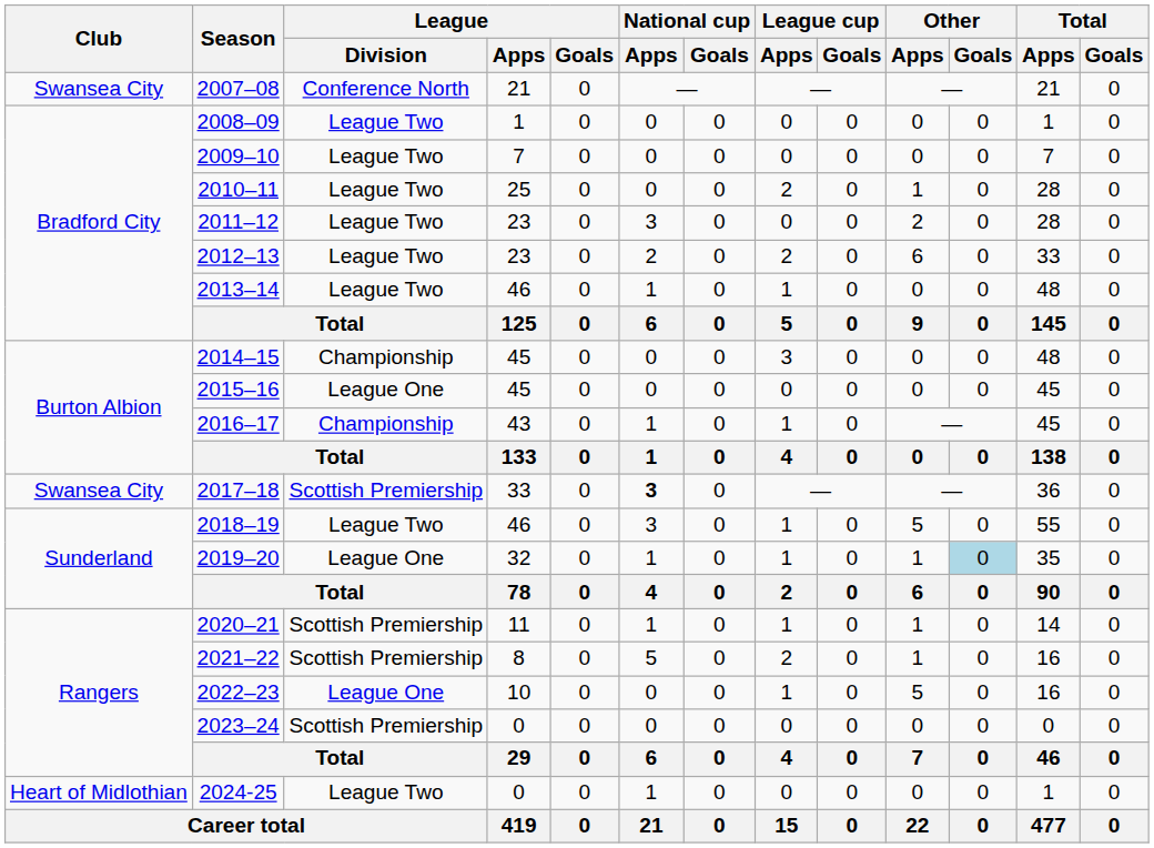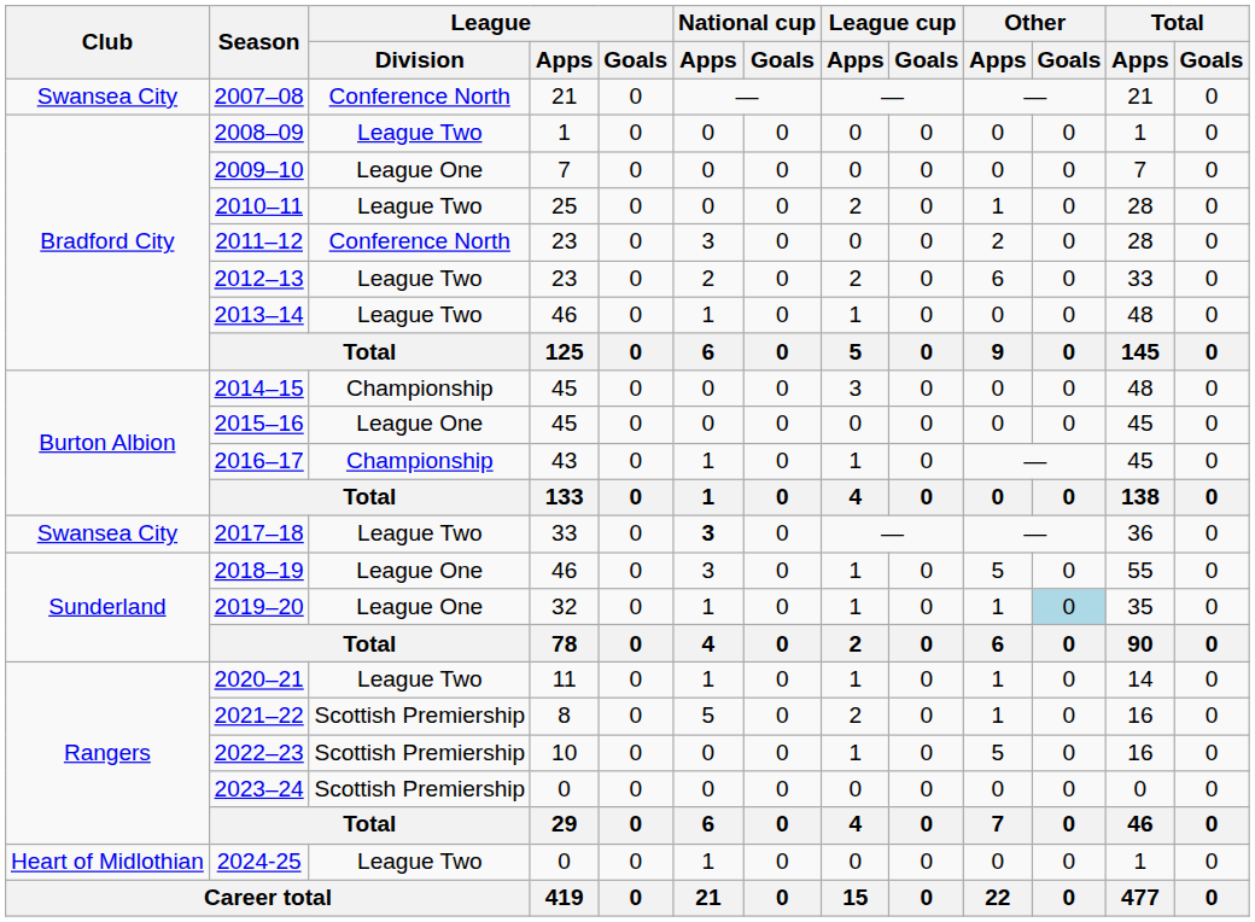 <table class=wikitable style="text-align: center;">
 <tr>
 <th rowspan=2>Club</th>
 <th rowspan=2>Season</th>
 <th colspan=3>League</th>
 <th colspan=2>National cup</th>
 <th colspan=2>League cup</th>
 <th colspan=2>Other</th>
 <th colspan=2>Total</th>
 </tr>
 <tr>
 <th>Division</th>
 <th>Apps</th>
 <th>Goals</th>
 <th>Apps</th>
 <th>Goals</th>
 <th>Apps</th>
 <th>Goals</th>
 <th>Apps</th>
 <th>Goals</th>
 <th>Apps</th>
 <th>Goals</th>
 </tr>
 <tr>
 <td><a href='#'>Swansea City</a></td>
 <td><a href='#'>2007–08</a></td>
 <td><a href='#'>Conference North</a></td>
 <td>21</td>
 <td>0</td>
 <td colspan=2>—</td>
 <td colspan=2>—</td>
 <td colspan=2>—</td>
 <td>21</td>
 <td>0</td>
 </tr>
 <tr>
 <td rowspan=7><a href='#'>Bradford City</a></td>
 <td><a href='#'>2008–09</a></td>
 <td><a href='#'>League Two</a></td>
 <td>1</td>
 <td>0</td>
 <td>0</td>
 <td>0</td>
 <td>0</td>
 <td>0</td>
 <td>0</td>
 <td>0</td>
 <td>1</td>
 <td>0</td>
 </tr>
 <tr>
 <td><a href='#'>2009–10</a></td>
-<td>League Two</td>
+<td>League One</td>
 <td>7</td>
 <td>0</td>
 <td>0</td>
 <td>0</td>
 <td>0</td>
 <td>0</td>
 <td>0</td>
 <td>0</td>
 <td>7</td>
 <td>0</td>
 </tr>
 <tr>
 <td><a href='#'>2010–11</a></td>
 <td>League Two</td>
 <td>25</td>
 <td>0</td>
 <td>0</td>
 <td>0</td>
 <td>2</td>
 <td>0</td>
 <td>1</td>
 <td>0</td>
 <td>28</td>
 <td>0</td>
 </tr>
 <tr>
 <td><a href='#'>2011–12</a></td>
-<td>League Two</td>
+<td><a href='#'>Conference North</a></td>
 <td>23</td>
 <td>0</td>
 <td>3</td>
 <td>0</td>
 <td>0</td>
 <td>0</td>
 <td>2</td>
 <td>0</td>
 <td>28</td>
 <td>0</td>
 </tr>
 <tr>
 <td><a href='#'>2012–13</a></td>
 <td>League Two</td>
 <td>23</td>
 <td>0</td>
 <td>2</td>
 <td>0</td>
 <td>2</td>
 <td>0</td>
 <td>6</td>
 <td>0</td>
 <td>33</td>
 <td>0</td>
 </tr>
 <tr>
 <td><a href='#'>2013–14</a></td>
 <td>League Two</td>
 <td>46</td>
 <td>0</td>
 <td>1</td>
 <td>0</td>
 <td>1</td>
 <td>0</td>
 <td>0</td>
 <td>0</td>
 <td>48</td>
 <td>0</td>
 </tr>
 <tr>
 <th colspan=2>Total</th>
 <th>125</th>
 <th>0</th>
 <th>6</th>
 <th>0</th>
 <th>5</th>
 <th>0</th>
 <th>9</th>
 <th>0</th>
 <th>145</th>
 <th>0</th>
 </tr>
 <tr>
 <td rowspan=4><a href='#'>Burton Albion</a></td>
 <td><a href='#'>2014–15</a></td>
 <td>Championship</td>
 <td>45</td>
 <td>0</td>
 <td>0</td>
 <td>0</td>
 <td>3</td>
 <td>0</td>
 <td>0</td>
 <td>0</td>
 <td>48</td>
 <td>0</td>
 </tr>
 <tr>
 <td><a href='#'>2015–16</a></td>
 <td>League One</td>
 <td>45</td>
 <td>0</td>
 <td>0</td>
 <td>0</td>
 <td>0</td>
 <td>0</td>
 <td>0</td>
 <td>0</td>
 <td>45</td>
 <td>0</td>
 </tr>
 <tr>
 <td><a href='#'>2016–17</a></td>
 <td><a href='#'>Championship</a></td>
 <td>43</td>
 <td>0</td>
 <td>1</td>
 <td>0</td>
 <td>1</td>
 <td>0</td>
 <td colspan=2>—</td>
 <td>45</td>
 <td>0</td>
 </tr>
 <tr>
 <th colspan=2>Total</th>
 <th>133</th>
 <th>0</th>
 <th>1</th>
 <th>0</th>
 <th>4</th>
 <th>0</th>
 <th>0</th>
 <th>0</th>
 <th>138</th>
 <th>0</th>
 </tr>
 <tr>
 <td><a href='#'>Swansea City</a></td>
 <td><a href='#'>2017–18</a></td>
-<td><a href='#'>Scottish Premiership</a></td>
+<td>League Two</td>
 <td>33</td>
 <td>0</td>
 <td><strong>3</strong></td>
 <td>0</td>
 <td colspan=2>—</td>
 <td colspan=2>—</td>
 <td>36</td>
 <td>0</td>
 </tr>
 <tr>
 <td rowspan="3"><a href='#'>Sunderland</a></td>
 <td><a href='#'>2018–19</a></td>
-<td>League Two</td>
+<td>League One</td>
 <td>46</td>
 <td>0</td>
 <td>3</td>
 <td>0</td>
 <td>1</td>
 <td>0</td>
 <td>5</td>
 <td>0</td>
 <td>55</td>
 <td>0</td>
 </tr>
 <tr>
 <td><a href='#'>2019–20</a></td>
 <td>League One</td>
 <td>32</td>
 <td>0</td>
 <td>1</td>
 <td>0</td>
 <td>1</td>
 <td>0</td>
 <td>1</td>
 <td style="background: lightblue;">0</td>
 <td>35</td>
 <td>0</td>
 </tr>
 <tr>
 <th colspan=2>Total</th>
 <th>78</th>
 <th>0</th>
 <th>4</th>
 <th>0</th>
 <th>2</th>
 <th>0</th>
 <th>6</th>
 <th>0</th>
 <th>90</th>
 <th>0</th>
 </tr>
 <tr>
 <td rowspan=5><a href='#'>Rangers</a></td>
 <td><a href='#'>2020–21</a></td>
-<td>Scottish Premiership</td>
+<td>League Two</td>
 <td>11</td>
 <td>0</td>
 <td>1</td>
 <td>0</td>
 <td>1</td>
 <td>0</td>
 <td>1</td>
 <td>0</td>
 <td>14</td>
 <td>0</td>
 </tr>
 <tr>
 <td><a href='#'>2021–22</a></td>
 <td>Scottish Premiership</td>
 <td>8</td>
 <td>0</td>
 <td>5</td>
 <td>0</td>
 <td>2</td>
 <td>0</td>
 <td>1</td>
 <td>0</td>
 <td>16</td>
 <td>0</td>
 </tr>
 <tr>
 <td><a href='#'>2022–23</a></td>
-<td><a href='#'>League One</a></td>
+<td>Scottish Premiership</td>
 <td>10</td>
 <td>0</td>
 <td>0</td>
 <td>0</td>
 <td>1</td>
 <td>0</td>
 <td>5</td>
 <td>0</td>
 <td>16</td>
 <td>0</td>
 </tr>
 <tr>
 <td><a href='#'>2023–24</a></td>
 <td>Scottish Premiership</td>
 <td>0</td>
 <td>0</td>
 <td>0</td>
 <td>0</td>
 <td>0</td>
 <td>0</td>
 <td>0</td>
 <td>0</td>
 <td>0</td>
 <td>0</td>
 </tr>
 <tr>
 <th colspan=2>Total</th>
 <th>29</th>
 <th>0</th>
 <th>6</th>
 <th>0</th>
 <th>4</th>
 <th>0</th>
 <th>7</th>
 <th>0</th>
 <th>46</th>
 <th>0</th>
 </tr>
 <tr>
 <td><a href='#'>Heart of Midlothian</a></td>
 <td><a href='#'>2024-25</a></td>
 <td>League Two</td>
 <td>0</td>
 <td>0</td>
 <td>1</td>
 <td>0</td>
 <td>0</td>
 <td>0</td>
 <td>0</td>
 <td>0</td>
 <td>1</td>
 <td>0</td>
 </tr>
 <tr>
 <th colspan=3>Career total</th>
 <th>419</th>
 <th>0</th>
 <th>21</th>
 <th>0</th>
 <th>15</th>
 <th>0</th>
 <th>22</th>
 <th>0</th>
 <th>477</th>
 <th>0</th>
 </tr>
 </table>
